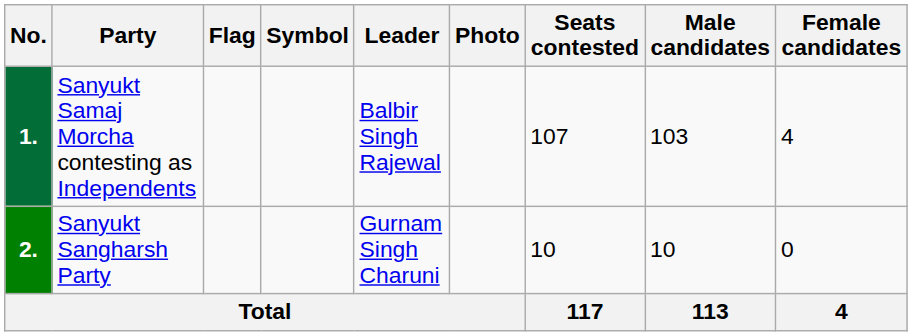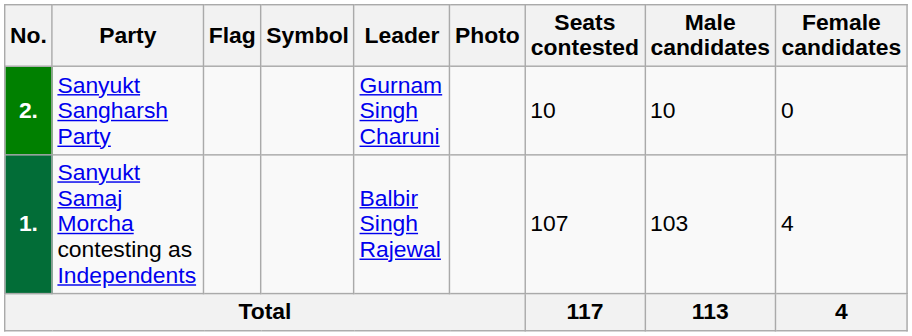 <table class="wikitable" width="50%">
 <tr>
 <th>No.</th>
 <th>Party</th>
 <th>Flag</th>
 <th>Symbol</th>
 <th>Leader</th>
 <th>Photo</th>
 <th>Seats contested</th>
 <th>Male candidates</th>
 <th>Female candidates</th>
 </tr>
 <tr>
+<td style="text-align:center; background:Green;color:white" !><strong>2.</strong></td>
+<td><a href='#'>Sanyukt Sangharsh Party</a></td>
+<td></td>
+<td></td>
+<td><a href='#'>Gurnam Singh Charuni</a></td>
+<td></td>
+<td>10</td>
+<td>10</td>
+<td>0</td>
+</tr>
+<tr>
 <td style="text-align:center; background:#026D37;color:white" !><strong>1.</strong></td>
 <td><a href='#'>Sanyukt Samaj Morcha</a><br>contesting as <a href='#'>Independents</a></td>
 <td></td>
 <td></td>
 <td><a href='#'>Balbir Singh Rajewal</a></td>
 <td></td>
 <td>107</td>
 <td>103</td>
 <td>4</td>
 </tr>
 <tr>
-<td style="text-align:center; background:Green;color:white" !><strong>2.</strong></td>
-<td><a href='#'>Sanyukt Sangharsh Party</a></td>
-<td></td>
-<td></td>
-<td><a href='#'>Gurnam Singh Charuni</a></td>
-<td></td>
-<td>10</td>
-<td>10</td>
-<td>0</td>
-</tr>
-<tr>
 <th colspan=6>Total</th>
 <th>117</th>
 <th>113</th>
 <th>4</th>
 </tr>
 </table>
